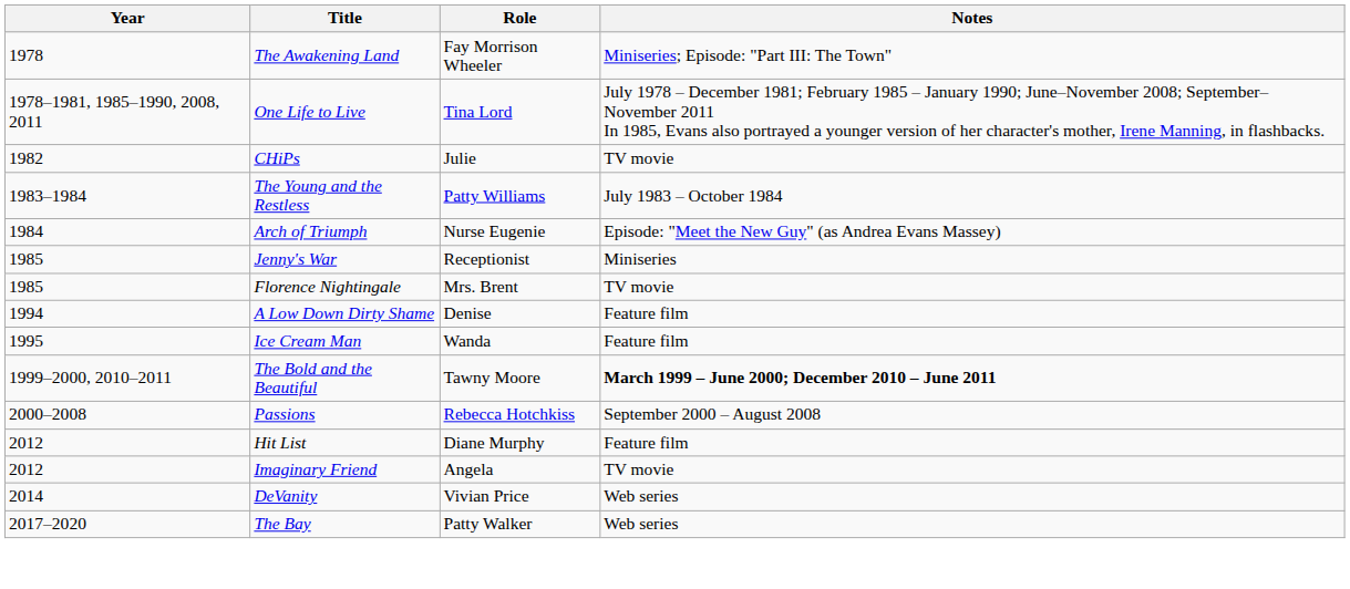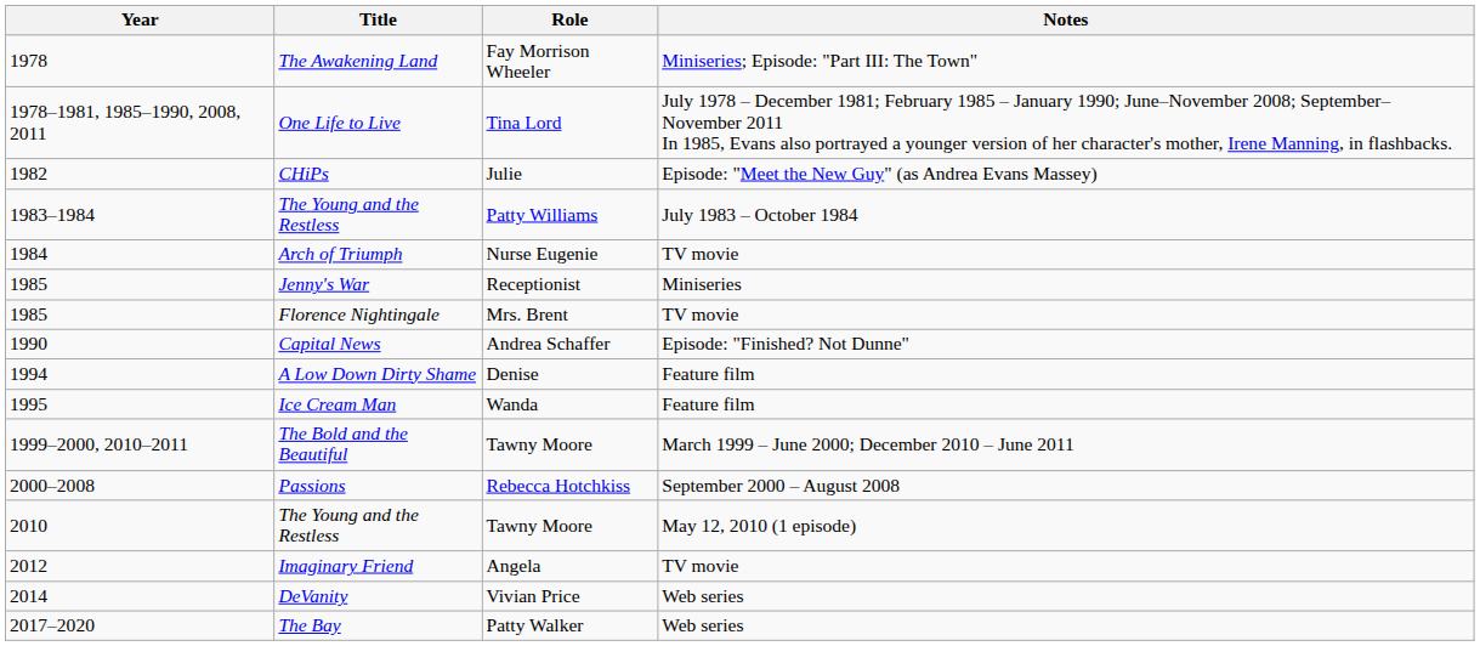 <table class="wikitable">
 <tr style="background:#ccc; text-align:center;">
 <th>Year</th>
 <th>Title</th>
 <th>Role</th>
 <th>Notes</th>
 </tr>
 <tr>
 <td>1978</td>
 <td><em><a href='#'>The Awakening Land</a></em></td>
 <td>Fay Morrison Wheeler</td>
 <td><a href='#'>Miniseries</a>; Episode: "Part III: The Town"</td>
 </tr>
 <tr>
 <td>1978–1981, 1985–1990, 2008, 2011</td>
 <td><em><a href='#'>One Life to Live</a></em></td>
 <td><a href='#'>Tina Lord</a></td>
 <td>July 1978 – December 1981; February 1985 – January 1990; June–November 2008; September–November 2011<br>In 1985, Evans also portrayed a younger version of her character's mother, <a href='#'>Irene Manning</a>, in flashbacks.</td>
 </tr>
 <tr>
 <td>1982</td>
 <td><em><a href='#'>CHiPs</a></em></td>
 <td>Julie</td>
-<td>TV movie</td>
+<td>Episode: "<a href='#'>Meet the New Guy</a>" (as Andrea Evans Massey)</td>
 </tr>
 <tr>
 <td>1983–1984</td>
 <td><em><a href='#'>The Young and the Restless</a></em></td>
 <td><a href='#'>Patty Williams</a></td>
 <td>July 1983 – October 1984</td>
 </tr>
 <tr>
 <td>1984</td>
 <td><em><a href='#'>Arch of Triumph</a></em></td>
 <td>Nurse Eugenie</td>
-<td>Episode: "<a href='#'>Meet the New Guy</a>" (as Andrea Evans Massey)</td>
+<td>TV movie</td>
 </tr>
 <tr>
 <td>1985</td>
 <td><em><a href='#'>Jenny's War</a></em></td>
 <td>Receptionist</td>
 <td>Miniseries</td>
 </tr>
 <tr>
 <td>1985</td>
 <td><em>Florence Nightingale</em></td>
 <td>Mrs. Brent</td>
 <td>TV movie</td>
+</tr>
+<tr>
+<td>1990</td>
+<td><em><a href='#'>Capital News</a></em></td>
+<td>Andrea Schaffer</td>
+<td>Episode: "Finished? Not Dunne"</td>
 </tr>
 <tr>
 <td>1994</td>
 <td><em><a href='#'>A Low Down Dirty Shame</a></em></td>
 <td>Denise</td>
 <td>Feature film</td>
 </tr>
 <tr>
 <td>1995</td>
 <td><em><a href='#'>Ice Cream Man</a></em></td>
 <td>Wanda</td>
 <td>Feature film</td>
 </tr>
 <tr>
 <td>1999–2000, 2010–2011</td>
 <td><em><a href='#'>The Bold and the Beautiful</a></em></td>
 <td>Tawny Moore</td>
-<td><strong>March 1999 – June 2000; December 2010 – June 2011</strong></td>
+<td>March 1999 – June 2000; December 2010 – June 2011</td>
 </tr>
 <tr>
 <td>2000–2008</td>
 <td><em><a href='#'>Passions</a></em></td>
 <td><a href='#'>Rebecca Hotchkiss</a></td>
 <td>September 2000 – August 2008</td>
 </tr>
 <tr>
-<td>2012</td>
-<td><em>Hit List</em></td>
-<td>Diane Murphy</td>
-<td>Feature film</td>
+<td>2010</td>
+<td><em>The Young and the Restless</em></td>
+<td>Tawny Moore</td>
+<td>May 12, 2010 (1 episode)</td>
 </tr>
 <tr>
 <td>2012</td>
 <td><em><a href='#'>Imaginary Friend</a></em></td>
 <td>Angela</td>
 <td>TV movie</td>
 </tr>
 <tr>
 <td>2014</td>
 <td><em><a href='#'>DeVanity</a></em></td>
 <td>Vivian Price</td>
 <td>Web series</td>
 </tr>
 <tr>
 <td>2017–2020</td>
 <td><em><a href='#'>The Bay</a></em></td>
 <td>Patty Walker</td>
 <td>Web series</td>
 </tr>
 </table>
